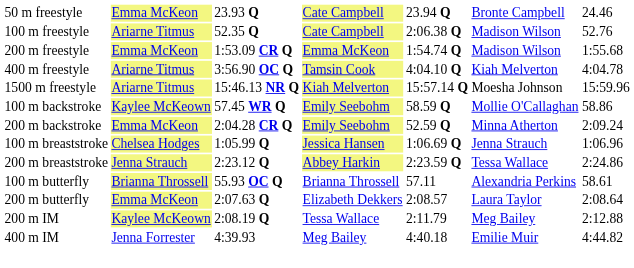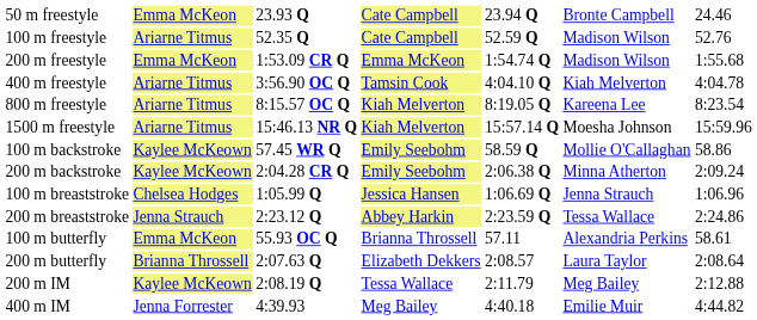 <table>
 <tr valign="top">
 <td>50 m freestyle</td>
 <td bgcolor=#F3F781><a href='#'>Emma McKeon</a></td>
 <td>23.93 <strong>Q</strong></td>
 <td bgcolor=#F3F781><a href='#'>Cate Campbell</a></td>
 <td>23.94 <strong>Q</strong></td>
 <td><a href='#'>Bronte Campbell</a></td>
 <td>24.46</td>
 </tr>
 <tr valign="top">
 <td>100 m freestyle</td>
 <td bgcolor=#F3F781><a href='#'>Ariarne Titmus</a></td>
 <td>52.35 <strong>Q</strong></td>
 <td bgcolor=#F3F781><a href='#'>Cate Campbell</a></td>
-<td>2:06.38 <strong>Q</strong></td>
+<td>52.59 <strong>Q</strong></td>
 <td><a href='#'>Madison Wilson</a></td>
 <td>52.76</td>
 </tr>
 <tr valign="top">
 <td>200 m freestyle</td>
 <td bgcolor=#F3F781><a href='#'>Emma McKeon</a></td>
 <td>1:53.09 <strong><a href='#'>CR</a></strong> <strong>Q</strong></td>
 <td bgcolor=#F3F781><a href='#'>Emma McKeon</a></td>
 <td>1:54.74 <strong>Q</strong></td>
 <td><a href='#'>Madison Wilson</a></td>
 <td>1:55.68</td>
 </tr>
 <tr valign="top">
 <td>400 m freestyle</td>
 <td bgcolor=#F3F781><a href='#'>Ariarne Titmus</a></td>
 <td>3:56.90 <strong><a href='#'>OC</a></strong> <strong>Q</strong></td>
 <td bgcolor=#F3F781><a href='#'>Tamsin Cook</a></td>
 <td>4:04.10 <strong>Q</strong></td>
 <td><a href='#'>Kiah Melverton</a></td>
 <td>4:04.78</td>
 </tr>
 <tr valign="top">
+<td>800 m freestyle</td>
+<td bgcolor=#F3F781><a href='#'>Ariarne Titmus</a></td>
+<td>8:15.57 <strong><a href='#'>OC</a></strong>  <strong>Q</strong></td>
+<td bgcolor=#F3F781><a href='#'>Kiah Melverton</a></td>
+<td>8:19.05 <strong>Q</strong></td>
+<td><a href='#'>Kareena Lee</a></td>
+<td>8:23.54</td>
+</tr>
+<tr valign="top">
 <td>1500 m freestyle</td>
 <td bgcolor=#F3F781><a href='#'>Ariarne Titmus</a></td>
 <td>15:46.13 <strong><a href='#'>NR</a></strong> <strong>Q</strong></td>
 <td bgcolor=#F3F781><a href='#'>Kiah Melverton</a></td>
 <td>15:57.14 <strong>Q</strong></td>
 <td>Moesha Johnson</td>
 <td>15:59.96</td>
 </tr>
 <tr valign="top">
 <td>100 m backstroke</td>
 <td bgcolor=#F3F781><a href='#'>Kaylee McKeown</a></td>
 <td>57.45 <strong><a href='#'>WR</a></strong> <strong>Q</strong></td>
 <td bgcolor=#F3F781><a href='#'>Emily Seebohm</a></td>
 <td>58.59 <strong>Q</strong></td>
 <td><a href='#'>Mollie O'Callaghan</a></td>
 <td>58.86</td>
 </tr>
 <tr valign="top">
 <td>200 m backstroke</td>
-<td bgcolor=#F3F781><a href='#'>Emma McKeon</a></td>
+<td bgcolor=#F3F781><a href='#'>Kaylee McKeown</a></td>
 <td>2:04.28 <strong><a href='#'>CR</a></strong> <strong>Q</strong></td>
 <td bgcolor=#F3F781><a href='#'>Emily Seebohm</a></td>
-<td>52.59 <strong>Q</strong></td>
+<td>2:06.38 <strong>Q</strong></td>
 <td><a href='#'>Minna Atherton</a></td>
 <td>2:09.24</td>
 </tr>
 <tr valign="top">
 <td>100 m breaststroke</td>
 <td bgcolor=#F3F781><a href='#'>Chelsea Hodges</a></td>
 <td>1:05.99 <strong>Q</strong></td>
 <td bgcolor=#F3F781><a href='#'>Jessica Hansen</a></td>
 <td>1:06.69 <strong>Q</strong></td>
 <td><a href='#'>Jenna Strauch</a></td>
 <td>1:06.96</td>
 </tr>
 <tr valign="top">
 <td>200 m breaststroke</td>
 <td bgcolor=#F3F781><a href='#'>Jenna Strauch</a></td>
 <td>2:23.12 <strong>Q</strong></td>
 <td bgcolor=#F3F781><a href='#'>Abbey Harkin</a></td>
 <td>2:23.59 <strong>Q</strong></td>
 <td><a href='#'>Tessa Wallace</a></td>
 <td>2:24.86</td>
 </tr>
 <tr valign="top">
 <td>100 m butterfly</td>
-<td bgcolor=#F3F781><a href='#'>Brianna Throssell</a></td>
+<td bgcolor=#F3F781><a href='#'>Emma McKeon</a></td>
 <td>55.93 <strong><a href='#'>OC</a></strong> <strong>Q</strong></td>
 <td><a href='#'>Brianna Throssell</a></td>
 <td>57.11</td>
 <td><a href='#'>Alexandria Perkins</a></td>
 <td>58.61</td>
 </tr>
 <tr valign="top">
 <td>200 m butterfly</td>
-<td bgcolor=#F3F781><a href='#'>Emma McKeon</a></td>
+<td bgcolor=#F3F781><a href='#'>Brianna Throssell</a></td>
 <td>2:07.63 <strong>Q</strong></td>
 <td><a href='#'>Elizabeth Dekkers</a></td>
 <td>2:08.57</td>
 <td><a href='#'>Laura Taylor</a></td>
 <td>2:08.64</td>
 </tr>
 <tr valign="top">
 <td>200 m IM</td>
 <td bgcolor=#F3F781><a href='#'>Kaylee McKeown</a></td>
 <td>2:08.19 <strong>Q</strong></td>
 <td><a href='#'>Tessa Wallace</a></td>
 <td>2:11.79</td>
 <td><a href='#'>Meg Bailey</a></td>
 <td>2:12.88</td>
 </tr>
 <tr valign="top">
 <td>400 m IM</td>
 <td><a href='#'>Jenna Forrester</a></td>
 <td>4:39.93</td>
 <td><a href='#'>Meg Bailey</a></td>
 <td>4:40.18</td>
 <td><a href='#'>Emilie Muir</a></td>
 <td>4:44.82</td>
 </tr>
 </table>
